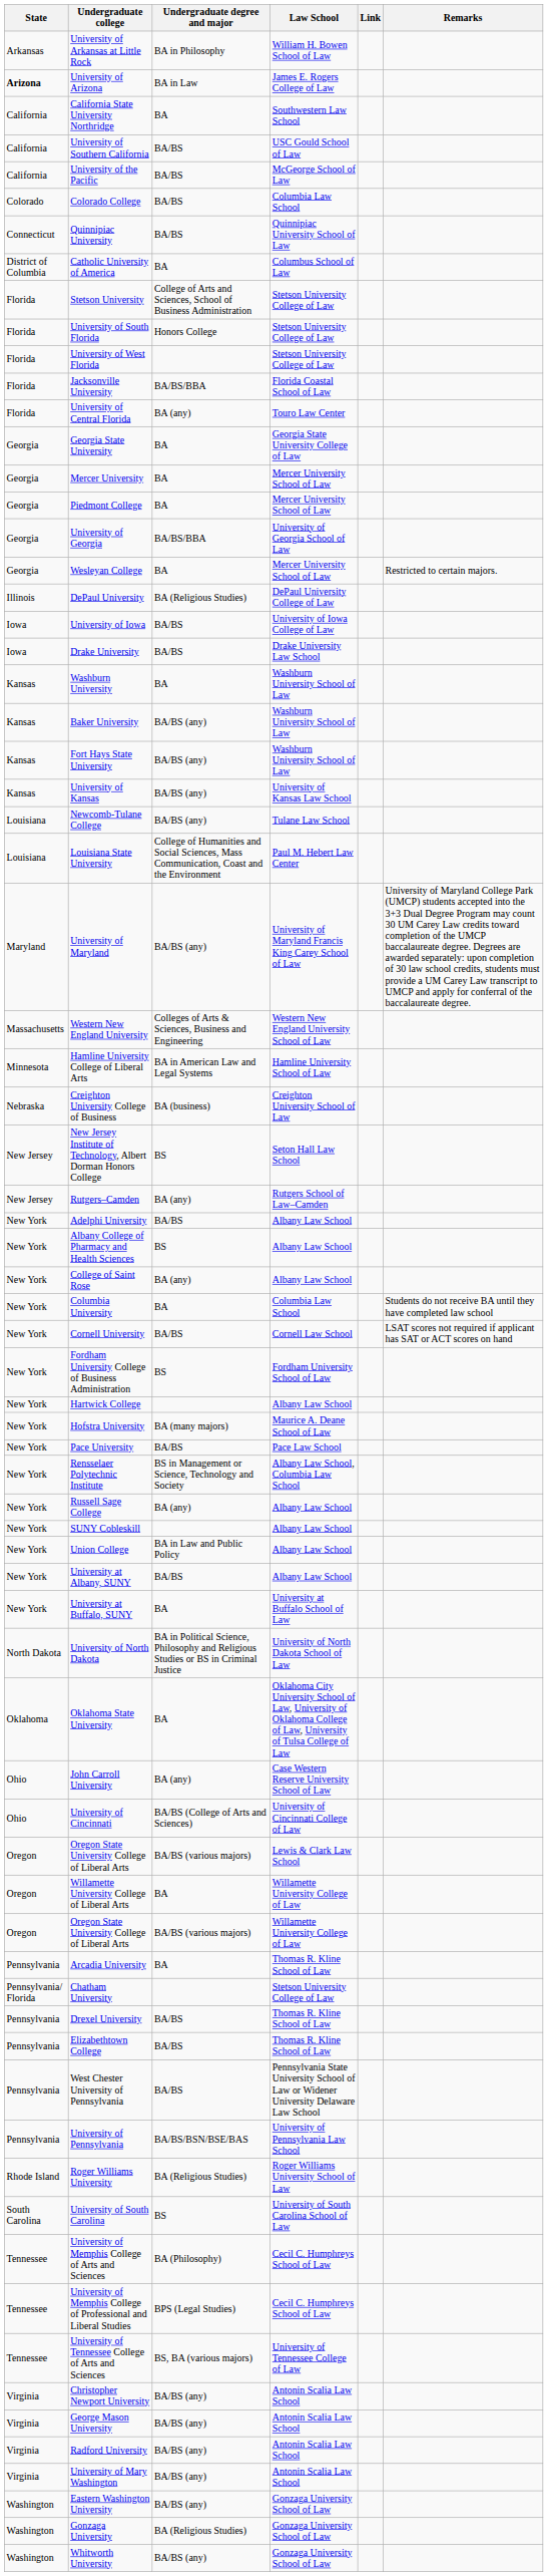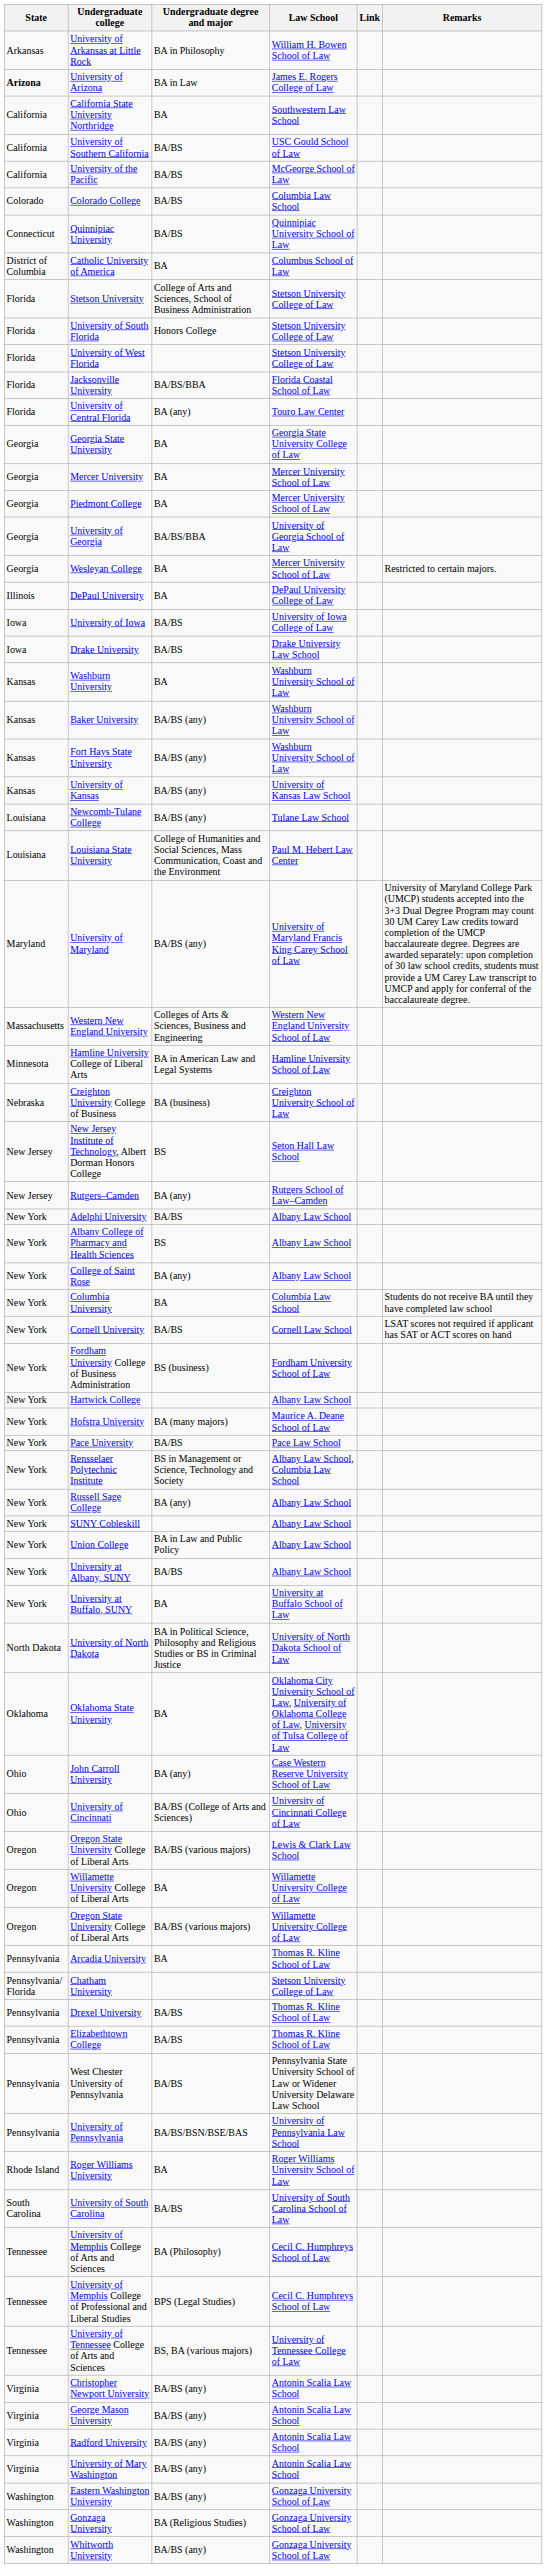 <table class="wikitable">
 <tr>
 <th>State</th>
 <th>Undergraduate college</th>
 <th>Undergraduate degree and major</th>
 <th>Law School</th>
 <th>Link</th>
 <th>Remarks</th>
 </tr>
 <tr>
 <td>Arkansas</td>
 <td><a href='#'>University of Arkansas at Little Rock</a></td>
 <td>BA in Philosophy</td>
 <td><a href='#'>William H. Bowen School of Law</a></td>
 <td></td>
 <td></td>
 </tr>
 <tr>
 <td><strong>Arizona</strong></td>
 <td><a href='#'>University of Arizona</a></td>
 <td>BA in Law</td>
 <td><a href='#'>James E. Rogers College of Law</a></td>
 <td></td>
 <td></td>
 </tr>
 <tr>
 <td>California</td>
 <td><a href='#'>California State University Northridge</a></td>
 <td>BA</td>
 <td><a href='#'>Southwestern Law School</a></td>
 <td></td>
 <td></td>
 </tr>
 <tr>
 <td>California</td>
 <td><a href='#'>University of Southern California</a></td>
 <td>BA/BS</td>
 <td><a href='#'>USC Gould School of Law</a></td>
 <td></td>
 <td></td>
 </tr>
 <tr>
 <td>California</td>
 <td><a href='#'>University of the Pacific</a></td>
 <td>BA/BS</td>
 <td><a href='#'>McGeorge School of Law</a></td>
 <td></td>
 <td></td>
 </tr>
 <tr>
 <td>Colorado</td>
 <td><a href='#'>Colorado College</a></td>
 <td>BA/BS</td>
 <td><a href='#'>Columbia Law School</a></td>
 <td></td>
 <td></td>
 </tr>
 <tr>
 <td>Connecticut</td>
 <td><a href='#'>Quinnipiac University</a></td>
 <td>BA/BS</td>
 <td><a href='#'>Quinnipiac University School of Law</a></td>
 <td></td>
 <td></td>
 </tr>
 <tr>
 <td>District of Columbia</td>
 <td><a href='#'>Catholic University of America</a></td>
 <td>BA</td>
 <td><a href='#'>Columbus School of Law</a></td>
 <td></td>
 <td></td>
 </tr>
 <tr>
 <td>Florida</td>
 <td><a href='#'>Stetson University</a></td>
 <td>College of Arts and Sciences, School of Business Administration</td>
 <td><a href='#'>Stetson University College of Law</a></td>
 <td></td>
 <td></td>
 </tr>
 <tr>
 <td>Florida</td>
 <td><a href='#'>University of South Florida</a></td>
 <td>Honors College</td>
 <td><a href='#'>Stetson University College of Law</a></td>
 <td></td>
 <td></td>
 </tr>
 <tr>
 <td>Florida</td>
 <td><a href='#'>University of West Florida</a></td>
 <td></td>
 <td><a href='#'>Stetson University College of Law</a></td>
 <td></td>
 <td></td>
 </tr>
 <tr>
 <td>Florida</td>
 <td><a href='#'>Jacksonville University</a></td>
 <td>BA/BS/BBA</td>
 <td><a href='#'>Florida Coastal School of Law</a></td>
 <td></td>
 <td></td>
 </tr>
 <tr>
 <td>Florida</td>
 <td><a href='#'>University of Central Florida</a></td>
 <td>BA (any)</td>
 <td><a href='#'>Touro Law Center</a></td>
 <td></td>
 <td></td>
 </tr>
 <tr>
 <td>Georgia</td>
 <td><a href='#'>Georgia State University</a></td>
 <td>BA</td>
 <td><a href='#'>Georgia State University College of Law</a></td>
 <td></td>
 <td></td>
 </tr>
 <tr>
 <td>Georgia</td>
 <td><a href='#'>Mercer University</a></td>
 <td>BA</td>
 <td><a href='#'>Mercer University School of Law</a></td>
 <td></td>
 <td></td>
 </tr>
 <tr>
 <td>Georgia</td>
 <td><a href='#'>Piedmont College</a></td>
 <td>BA</td>
 <td><a href='#'>Mercer University School of Law</a></td>
 <td></td>
 <td></td>
 </tr>
 <tr>
 <td>Georgia</td>
 <td><a href='#'>University of Georgia</a></td>
 <td>BA/BS/BBA</td>
 <td><a href='#'>University of Georgia School of Law</a></td>
 <td></td>
 <td></td>
 </tr>
 <tr>
 <td>Georgia</td>
 <td><a href='#'>Wesleyan College</a></td>
 <td>BA</td>
 <td><a href='#'>Mercer University School of Law</a></td>
 <td></td>
 <td>Restricted to certain majors.</td>
 </tr>
 <tr>
 <td>Illinois</td>
 <td><a href='#'>DePaul University</a></td>
-<td>BA (Religious Studies)</td>
+<td>BA</td>
 <td><a href='#'>DePaul University College of Law</a></td>
 <td></td>
 <td></td>
 </tr>
 <tr>
 <td>Iowa</td>
 <td><a href='#'>University of Iowa</a></td>
 <td>BA/BS</td>
 <td><a href='#'>University of Iowa College of Law</a></td>
 <td></td>
 <td></td>
 </tr>
 <tr>
 <td>Iowa</td>
 <td><a href='#'>Drake University</a></td>
 <td>BA/BS</td>
 <td><a href='#'>Drake University Law School</a></td>
 <td></td>
 <td></td>
 </tr>
 <tr>
 <td>Kansas</td>
 <td><a href='#'>Washburn University</a></td>
 <td>BA</td>
 <td><a href='#'>Washburn University School of Law</a></td>
 <td></td>
 <td></td>
 </tr>
 <tr>
 <td>Kansas</td>
 <td><a href='#'>Baker University</a></td>
 <td>BA/BS (any)</td>
 <td><a href='#'>Washburn University School of Law</a></td>
 <td></td>
 <td></td>
 </tr>
 <tr>
 <td>Kansas</td>
 <td><a href='#'>Fort Hays State University</a></td>
 <td>BA/BS (any)</td>
 <td><a href='#'>Washburn University School of Law</a></td>
 <td></td>
 <td></td>
 </tr>
 <tr>
 <td>Kansas</td>
 <td><a href='#'>University of Kansas</a></td>
 <td>BA/BS (any)</td>
 <td><a href='#'>University of Kansas Law School</a></td>
 <td></td>
 <td></td>
 </tr>
 <tr>
 <td>Louisiana</td>
 <td><a href='#'>Newcomb-Tulane College</a></td>
 <td>BA/BS (any)</td>
 <td><a href='#'>Tulane Law School</a></td>
 <td></td>
 <td></td>
 </tr>
 <tr>
 <td>Louisiana</td>
 <td><a href='#'>Louisiana State University</a></td>
 <td>College of Humanities and Social Sciences, Mass Communication, Coast and the Environment</td>
 <td><a href='#'>Paul M. Hebert Law Center</a></td>
 <td></td>
 <td></td>
 </tr>
 <tr>
 <td>Maryland</td>
 <td><a href='#'>University of Maryland</a></td>
 <td>BA/BS (any)</td>
 <td><a href='#'>University of Maryland Francis King Carey School of Law</a></td>
 <td></td>
 <td>University of Maryland College Park (UMCP) students accepted into the 3+3 Dual Degree Program may count 30 UM Carey Law credits toward completion of the UMCP baccalaureate degree. Degrees are awarded separately: upon completion of 30 law school credits, students must provide a UM Carey Law transcript to UMCP and apply for conferral of the baccalaureate degree.</td>
 </tr>
 <tr>
 <td>Massachusetts</td>
 <td><a href='#'>Western New England University</a></td>
 <td>Colleges of Arts & Sciences, Business and Engineering</td>
 <td><a href='#'>Western New England University School of Law</a></td>
 <td></td>
 <td></td>
 </tr>
 <tr>
 <td>Minnesota</td>
 <td><a href='#'>Hamline University</a> College of Liberal Arts</td>
 <td>BA in American Law and Legal Systems</td>
 <td><a href='#'>Hamline University School of Law</a></td>
 <td></td>
 </tr>
 <tr>
 <td>Nebraska</td>
 <td><a href='#'>Creighton University</a> College of Business</td>
 <td>BA (business)</td>
 <td><a href='#'>Creighton University School of Law</a></td>
 <td></td>
 <td></td>
 </tr>
 <tr>
 <td>New Jersey</td>
 <td><a href='#'>New Jersey Institute of Technology</a>, Albert Dorman Honors College</td>
 <td>BS</td>
 <td><a href='#'>Seton Hall Law School</a></td>
 <td></td>
 <td></td>
 </tr>
 <tr>
 <td>New Jersey</td>
 <td><a href='#'>Rutgers–Camden</a></td>
 <td>BA (any)</td>
 <td><a href='#'>Rutgers School of Law–Camden</a></td>
 <td></td>
 <td></td>
 </tr>
 <tr>
 <td>New York</td>
 <td><a href='#'>Adelphi University</a></td>
 <td>BA/BS</td>
 <td><a href='#'>Albany Law School</a></td>
 <td></td>
 <td></td>
 </tr>
 <tr>
 <td>New York</td>
 <td><a href='#'>Albany College of Pharmacy and Health Sciences</a></td>
 <td>BS</td>
 <td><a href='#'>Albany Law School</a></td>
 <td></td>
 <td></td>
 </tr>
 <tr>
 <td>New York</td>
 <td><a href='#'>College of Saint Rose</a></td>
 <td>BA (any)</td>
 <td><a href='#'>Albany Law School</a></td>
 <td></td>
 <td></td>
 </tr>
 <tr>
 <td>New York</td>
 <td><a href='#'>Columbia University</a></td>
 <td>BA</td>
 <td><a href='#'>Columbia Law School</a></td>
 <td></td>
 <td>Students do not receive BA until they have completed law school</td>
 </tr>
 <tr>
 <td>New York</td>
 <td><a href='#'>Cornell University</a></td>
 <td>BA/BS</td>
 <td><a href='#'>Cornell Law School</a></td>
 <td></td>
 <td>LSAT scores not required if applicant has SAT or ACT scores on hand</td>
 </tr>
 <tr>
 <td>New York</td>
 <td><a href='#'>Fordham University</a> College of Business Administration</td>
-<td>BS</td>
+<td>BS (business)</td>
 <td><a href='#'>Fordham University School of Law</a></td>
 <td></td>
 <td></td>
 </tr>
 <tr>
 <td>New York</td>
 <td><a href='#'>Hartwick College</a></td>
 <td></td>
 <td><a href='#'>Albany Law School</a></td>
 <td></td>
 <td></td>
 </tr>
 <tr>
 <td>New York</td>
 <td><a href='#'>Hofstra University</a></td>
 <td>BA (many majors)</td>
 <td><a href='#'>Maurice A. Deane School of Law</a></td>
 <td></td>
 <td></td>
 </tr>
 <tr>
 <td>New York</td>
 <td><a href='#'>Pace University</a></td>
 <td>BA/BS</td>
 <td><a href='#'>Pace Law School</a></td>
 <td></td>
 <td></td>
 </tr>
 <tr>
 <td>New York</td>
 <td><a href='#'>Rensselaer Polytechnic Institute</a></td>
 <td>BS in Management or Science, Technology and Society</td>
 <td><a href='#'>Albany Law School</a>, <a href='#'>Columbia Law School</a></td>
 <td></td>
 <td></td>
 </tr>
 <tr>
 <td>New York</td>
 <td><a href='#'>Russell Sage College</a></td>
 <td>BA (any)</td>
 <td><a href='#'>Albany Law School</a></td>
 <td></td>
 <td></td>
 </tr>
 <tr>
 <td>New York</td>
 <td><a href='#'>SUNY Cobleskill</a></td>
 <td></td>
 <td><a href='#'>Albany Law School</a></td>
 <td></td>
 <td></td>
 </tr>
 <tr>
 <td>New York</td>
 <td><a href='#'>Union College</a></td>
 <td>BA in Law and Public Policy</td>
 <td><a href='#'>Albany Law School</a></td>
 <td></td>
 <td></td>
 </tr>
 <tr>
 <td>New York</td>
 <td><a href='#'>University at Albany, SUNY</a></td>
 <td>BA/BS</td>
 <td><a href='#'>Albany Law School</a></td>
 <td></td>
 <td></td>
 </tr>
 <tr>
 <td>New York</td>
 <td><a href='#'>University at Buffalo, SUNY</a></td>
 <td>BA</td>
 <td><a href='#'>University at Buffalo School of Law</a></td>
 <td></td>
 <td></td>
 </tr>
 <tr>
 <td>North Dakota</td>
 <td><a href='#'>University of North Dakota</a></td>
 <td>BA in Political Science, Philosophy and Religious Studies or BS in Criminal Justice</td>
 <td><a href='#'>University of North Dakota School of Law</a></td>
 <td></td>
 <td></td>
 </tr>
 <tr>
 <td>Oklahoma</td>
 <td><a href='#'>Oklahoma State University</a></td>
 <td>BA</td>
 <td><a href='#'>Oklahoma City University School of Law</a>, <a href='#'>University of Oklahoma College of Law</a>, <a href='#'>University of Tulsa College of Law</a></td>
 <td></td>
 <td></td>
 </tr>
 <tr>
 <td>Ohio</td>
 <td><a href='#'>John Carroll University</a></td>
 <td>BA (any)</td>
 <td><a href='#'>Case Western Reserve University School of Law</a></td>
 <td></td>
 <td></td>
 </tr>
 <tr>
 <td>Ohio</td>
 <td><a href='#'>University of Cincinnati</a></td>
 <td>BA/BS (College of Arts and Sciences)</td>
 <td><a href='#'>University of Cincinnati College of Law</a></td>
 <td></td>
 <td></td>
 </tr>
 <tr>
 <td>Oregon</td>
 <td><a href='#'>Oregon State University</a> College of Liberal Arts</td>
 <td>BA/BS (various majors)</td>
 <td><a href='#'>Lewis & Clark Law School</a></td>
 <td></td>
 <td></td>
 </tr>
 <tr>
 <td>Oregon</td>
 <td><a href='#'>Willamette University</a> College of Liberal Arts</td>
 <td>BA</td>
 <td><a href='#'>Willamette University College of Law</a></td>
 <td></td>
 <td></td>
 </tr>
 <tr>
 <td>Oregon</td>
 <td><a href='#'>Oregon State University</a> College of Liberal Arts</td>
 <td>BA/BS (various majors)</td>
 <td><a href='#'>Willamette University College of Law</a></td>
 <td></td>
 <td></td>
 </tr>
 <tr>
 <td>Pennsylvania</td>
 <td><a href='#'>Arcadia University</a></td>
 <td>BA</td>
 <td><a href='#'>Thomas R. Kline School of Law</a></td>
 <td></td>
 <td></td>
 </tr>
 <tr>
 <td>Pennsylvania/<br>Florida</td>
 <td><a href='#'>Chatham University</a></td>
 <td></td>
 <td><a href='#'>Stetson University College of Law</a></td>
 <td></td>
 <td></td>
 </tr>
 <tr>
 <td>Pennsylvania</td>
 <td><a href='#'>Drexel University</a></td>
 <td>BA/BS</td>
 <td><a href='#'>Thomas R. Kline School of Law</a></td>
 <td></td>
 <td></td>
 </tr>
 <tr>
 <td>Pennsylvania</td>
 <td><a href='#'>Elizabethtown College</a></td>
 <td>BA/BS</td>
 <td><a href='#'>Thomas R. Kline School of Law</a></td>
 <td></td>
 <td></td>
 </tr>
 <tr>
 <td>Pennsylvania</td>
 <td>West Chester University of Pennsylvania</td>
 <td>BA/BS</td>
 <td>Pennsylvania State University School of Law or Widener University Delaware Law School</td>
 <td></td>
 <td></td>
 </tr>
 <tr>
 <td>Pennsylvania</td>
 <td><a href='#'>University of Pennsylvania</a></td>
 <td>BA/BS/BSN/BSE/BAS</td>
 <td><a href='#'>University of Pennsylvania Law School</a></td>
 <td></td>
 <td></td>
 </tr>
 <tr>
 <td>Rhode Island</td>
 <td><a href='#'>Roger Williams University</a></td>
-<td>BA (Religious Studies)</td>
+<td>BA</td>
 <td><a href='#'>Roger Williams University School of Law</a></td>
 <td></td>
 <td></td>
 </tr>
 <tr>
 <td>South Carolina</td>
 <td><a href='#'>University of South Carolina</a></td>
-<td>BS</td>
+<td>BA/BS</td>
 <td><a href='#'>University of South Carolina School of Law</a></td>
 <td></td>
 <td></td>
 </tr>
 <tr>
 <td>Tennessee</td>
 <td><a href='#'>University of Memphis</a> College of Arts and Sciences</td>
 <td>BA (Philosophy)</td>
 <td><a href='#'>Cecil C. Humphreys School of Law</a></td>
 <td></td>
 <td></td>
 </tr>
 <tr>
 <td>Tennessee</td>
 <td><a href='#'>University of Memphis</a> College of Professional and Liberal Studies</td>
 <td>BPS (Legal Studies)</td>
 <td><a href='#'>Cecil C. Humphreys School of Law</a></td>
 <td></td>
 <td></td>
 </tr>
 <tr>
 <td>Tennessee</td>
 <td><a href='#'>University of Tennessee</a> College of Arts and Sciences</td>
 <td>BS, BA (various majors)</td>
 <td><a href='#'>University of Tennessee College of Law</a></td>
 <td></td>
 <td></td>
 </tr>
 <tr>
 <td>Virginia</td>
 <td><a href='#'>Christopher Newport University</a></td>
 <td>BA/BS (any)</td>
 <td><a href='#'>Antonin Scalia Law School</a></td>
 <td></td>
 <td></td>
 </tr>
 <tr>
 <td>Virginia</td>
 <td><a href='#'>George Mason University</a></td>
 <td>BA/BS (any)</td>
 <td><a href='#'>Antonin Scalia Law School</a></td>
 <td></td>
 <td></td>
 </tr>
 <tr>
 <td>Virginia</td>
 <td><a href='#'>Radford University</a></td>
 <td>BA/BS (any)</td>
 <td><a href='#'>Antonin Scalia Law School</a></td>
 <td></td>
 <td></td>
 </tr>
 <tr>
 <td>Virginia</td>
 <td><a href='#'>University of Mary Washington</a></td>
 <td>BA/BS (any)</td>
 <td><a href='#'>Antonin Scalia Law School</a></td>
 <td></td>
 <td></td>
 </tr>
 <tr>
 <td>Washington</td>
 <td><a href='#'>Eastern Washington University</a></td>
 <td>BA/BS (any)</td>
 <td><a href='#'>Gonzaga University School of Law</a></td>
 <td></td>
 <td></td>
 </tr>
 <tr>
 <td>Washington</td>
 <td><a href='#'>Gonzaga University</a></td>
 <td>BA (Religious Studies)</td>
 <td><a href='#'>Gonzaga University School of Law</a></td>
 <td></td>
 <td></td>
 </tr>
 <tr>
 <td>Washington</td>
 <td><a href='#'>Whitworth University</a></td>
 <td>BA/BS (any)</td>
 <td><a href='#'>Gonzaga University School of Law</a></td>
 <td></td>
 <td></td>
 </tr>
 </table>
